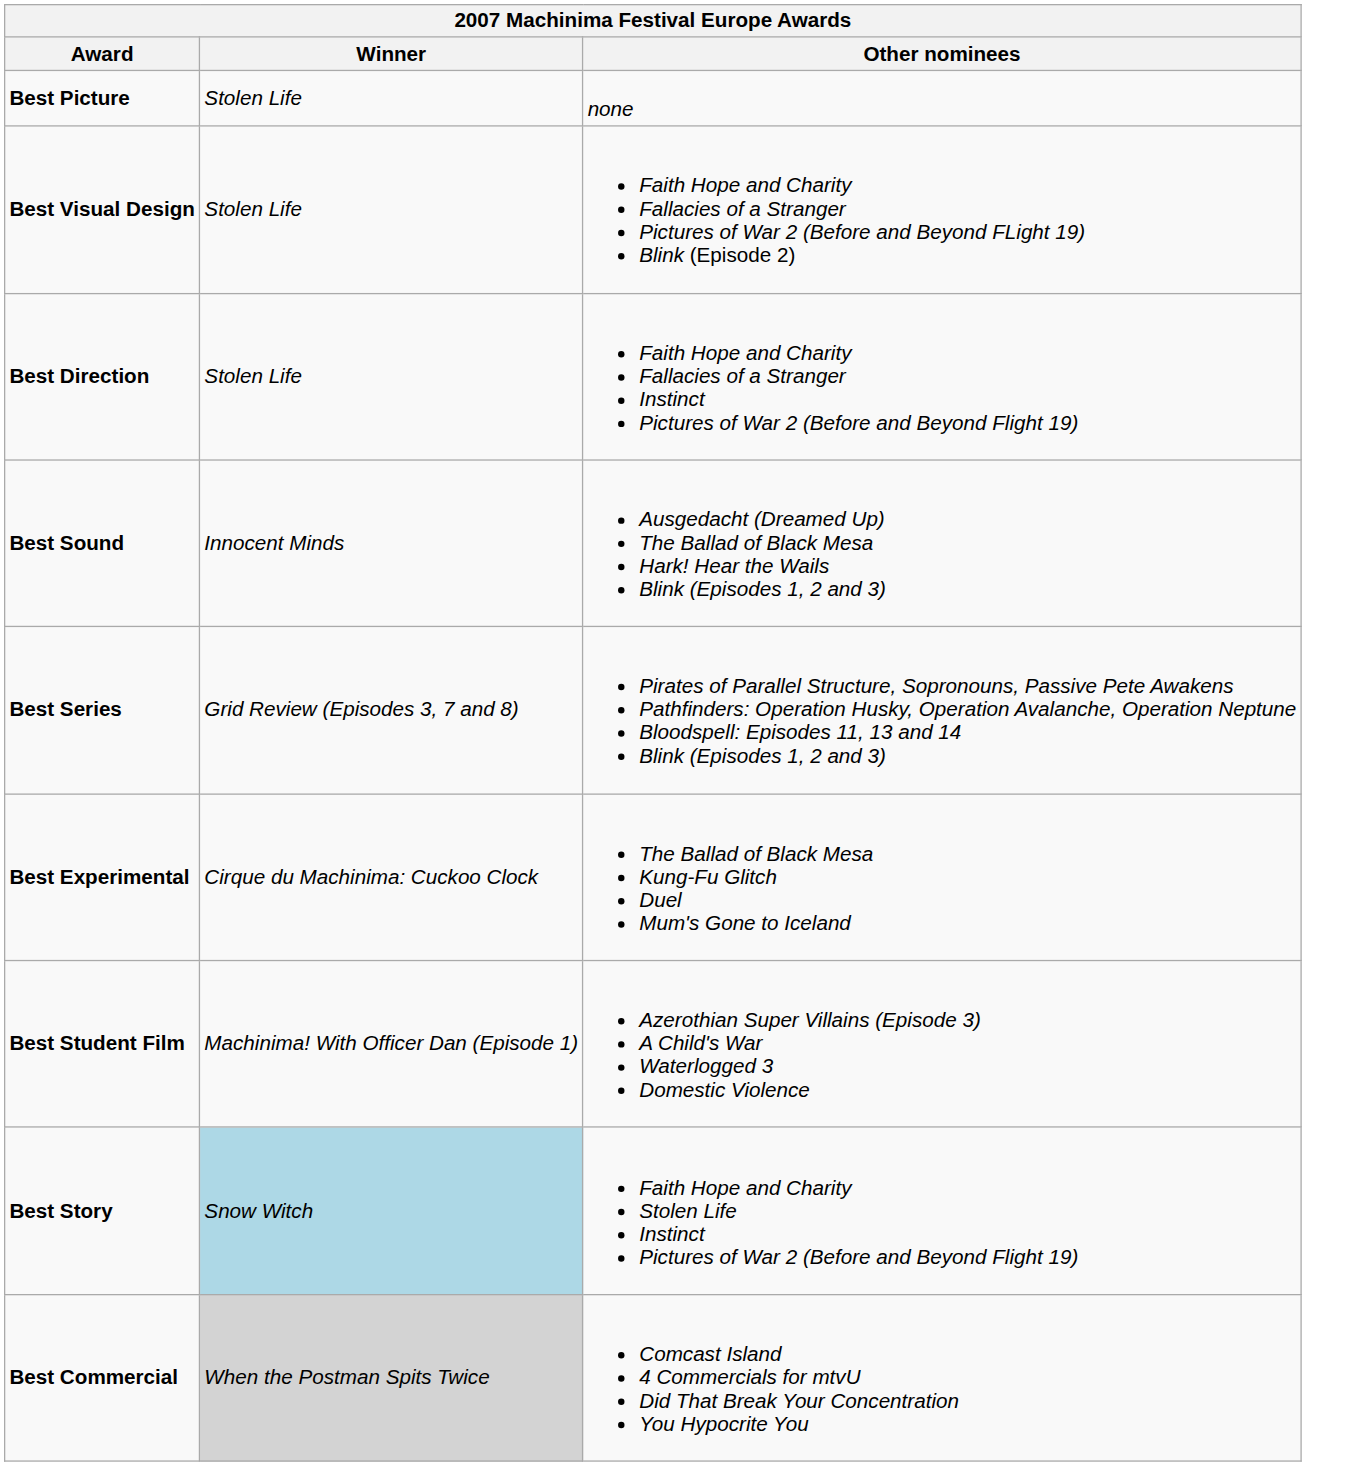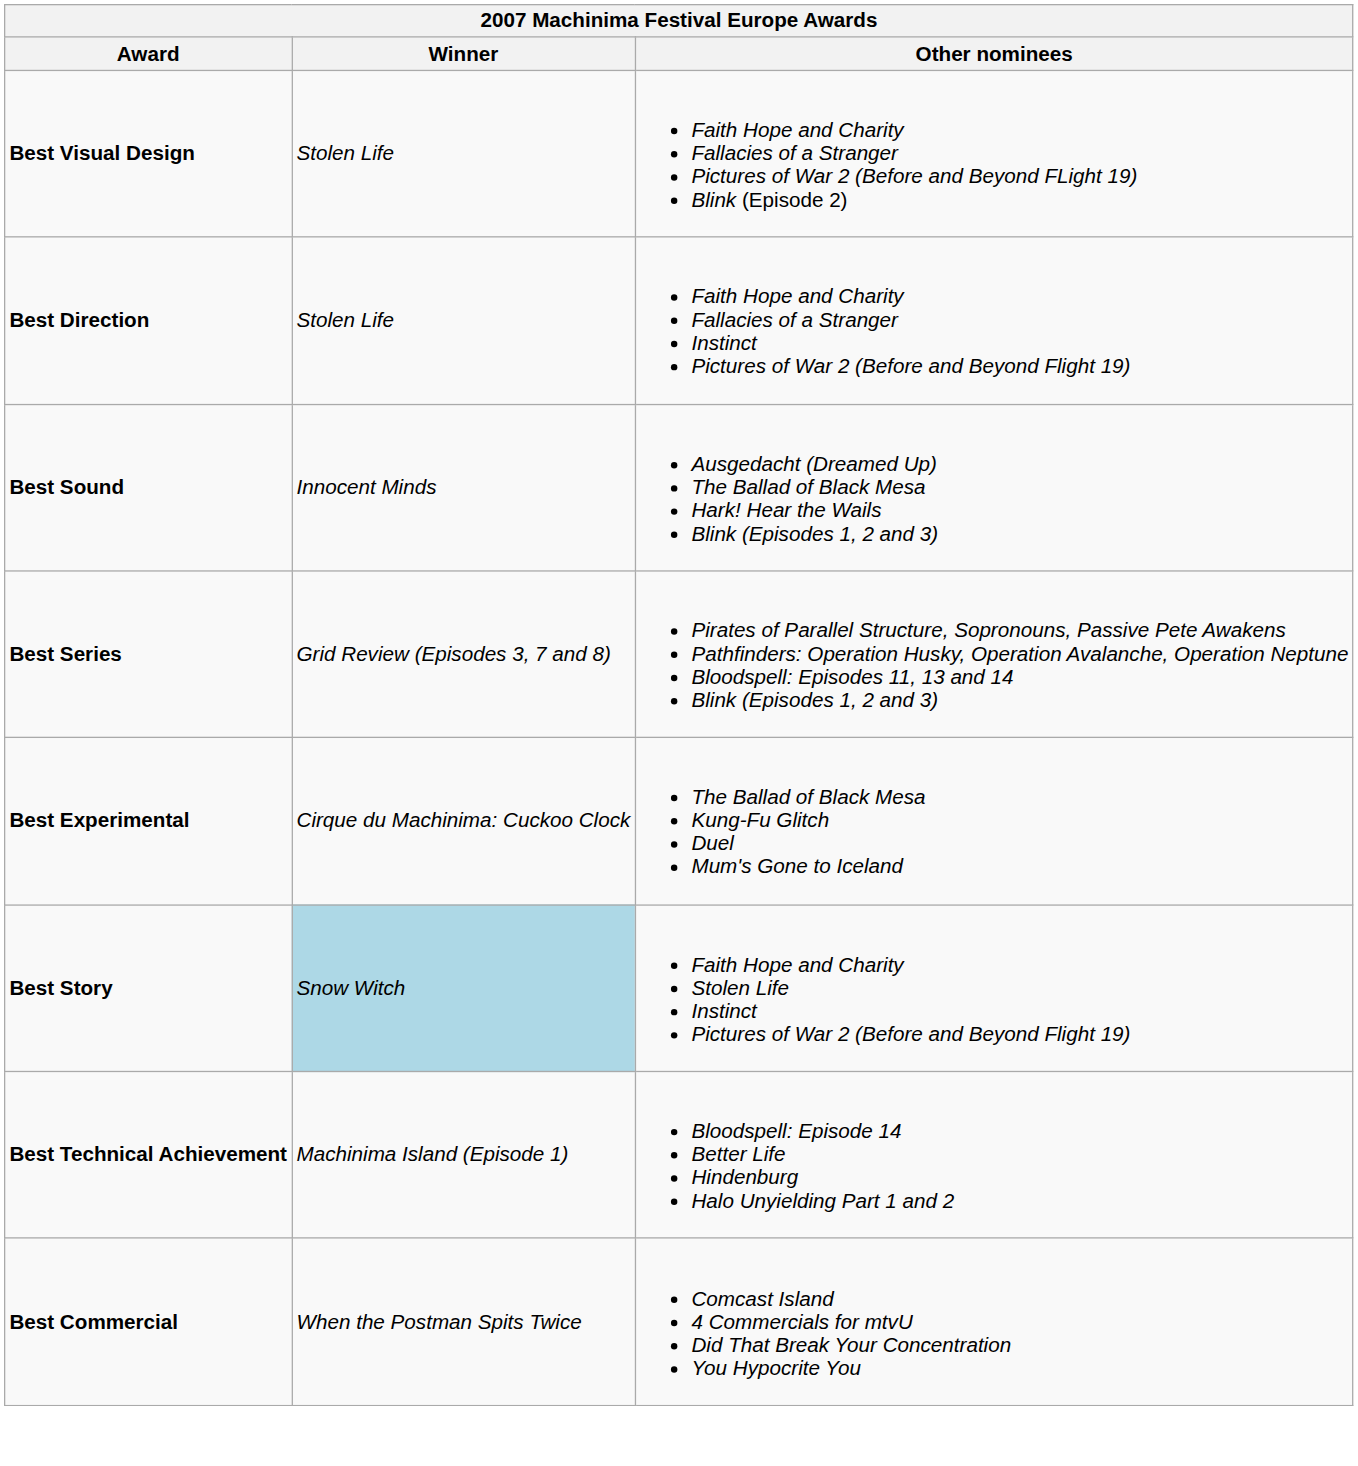 <table class="wikitable">
 <tr>
 <th colspan="3">2007 Machinima Festival Europe Awards</th>
 </tr>
 <tr>
 <th>Award</th>
 <th>Winner</th>
 <th>Other nominees</th>
-</tr>
-<tr>
-<td><strong>Best Picture</strong></td>
-<td><em>Stolen Life</em></td>
-<td><br><em>none</em></td>
 </tr>
 <tr>
 <td><strong>Best Visual Design</strong></td>
 <td><em>Stolen Life</em></td>
 <td><br><ul><li><em>Faith Hope and Charity</em></li><li><em>Fallacies of a Stranger</em></li><li><em>Pictures of War 2 (Before and Beyond FLight 19)</em></li><li><em>Blink</em> (Episode 2)</li></ul></td>
 </tr>
 <tr>
 <td><strong>Best Direction</strong></td>
 <td><em>Stolen Life</em></td>
 <td><br><ul><li><em>Faith Hope and Charity</em></li><li><em>Fallacies of a Stranger</em></li><li><em>Instinct</em></li><li><em>Pictures of War 2 (Before and Beyond Flight 19)</em></li></ul></td>
 </tr>
 <tr>
 <td><strong>Best Sound</strong></td>
 <td><em>Innocent Minds</em></td>
 <td><br><ul><li><em>Ausgedacht (Dreamed Up)</em></li><li><em>The Ballad of Black Mesa</em></li><li><em>Hark! Hear the Wails</em></li><li><em>Blink (Episodes 1, 2 and 3)</em></li></ul></td>
 </tr>
 <tr>
 <td><strong>Best Series</strong></td>
 <td><em>Grid Review (Episodes 3, 7 and 8)</em></td>
 <td><br><ul><li><em>Pirates of Parallel Structure, Sopronouns, Passive Pete Awakens</em></li><li><em>Pathfinders: Operation Husky, Operation Avalanche, Operation Neptune</em></li><li><em>Bloodspell: Episodes 11, 13 and 14</em></li><li><em>Blink (Episodes 1, 2 and 3)</em></li></ul></td>
 </tr>
 <tr>
 <td><strong>Best Experimental</strong></td>
 <td><em>Cirque du Machinima: Cuckoo Clock</em></td>
 <td><br><ul><li><em>The Ballad of Black Mesa</em></li><li><em>Kung-Fu Glitch</em></li><li><em>Duel</em></li><li><em>Mum's Gone to Iceland</em></li></ul></td>
 </tr>
 <tr>
-<td><strong>Best Student Film</strong></td>
-<td><em>Machinima! With Officer Dan (Episode 1)</em></td>
-<td><br><ul><li><em>Azerothian Super Villains (Episode 3)</em></li><li><em>A Child's War</em></li><li><em>Waterlogged 3</em></li><li><em>Domestic Violence</em></li></ul></td>
-</tr>
-<tr>
 <td><strong>Best Story</strong></td>
 <td style="background: lightblue;"><em>Snow Witch</em></td>
 <td><br><ul><li><em>Faith Hope and Charity</em></li><li><em>Stolen Life</em></li><li><em>Instinct</em></li><li><em>Pictures of War 2 (Before and Beyond Flight 19)</em></li></ul></td>
 </tr>
 <tr>
+<td><strong>Best Technical Achievement</strong></td>
+<td><em>Machinima Island (Episode 1)</em></td>
+<td><br><ul><li><em>Bloodspell: Episode 14</em></li><li><em>Better Life</em></li><li><em>Hindenburg</em></li><li><em>Halo Unyielding Part 1 and 2</em></li></ul></td>
+</tr>
+<tr>
 <td><strong>Best Commercial</strong></td>
-<td style="background: lightgrey;"><em>When the Postman Spits Twice</em></td>
+<td><em>When the Postman Spits Twice</em></td>
 <td><br><ul><li><em>Comcast Island</em></li><li><em>4 Commercials for mtvU</em></li><li><em>Did That Break Your Concentration</em></li><li><em>You Hypocrite You</em></li></ul></td>
 </tr>
 </table>
